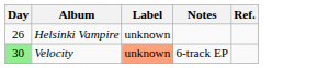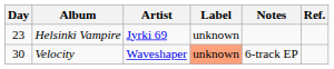 <table class="wikitable">
 <tr>
 <th>Day</th>
 <th>Album</th>
+<th>Artist</th>
 <th>Label</th>
 <th>Notes</th>
 <th>Ref.</th>
 </tr>
 <tr>
-<td style="text-align:center;">26</td>
+<td style="text-align:center;">23</td>
 <td><em>Helsinki Vampire</em></td>
+<td><a href='#'>Jyrki 69</a></td>
 <td>unknown</td>
 <td></td>
 <td style="text-align:center;"></td>
 </tr>
 <tr>
-<td style="background: lightgreen; text-align:center;">30</td>
+<td style="text-align:center;">30</td>
 <td><em>Velocity</em></td>
+<td><a href='#'>Waveshaper</a></td>
 <td style="background: lightsalmon;">unknown</td>
 <td>6-track EP</td>
 <td style="text-align:center;"></td>
 </tr>
 </table>
